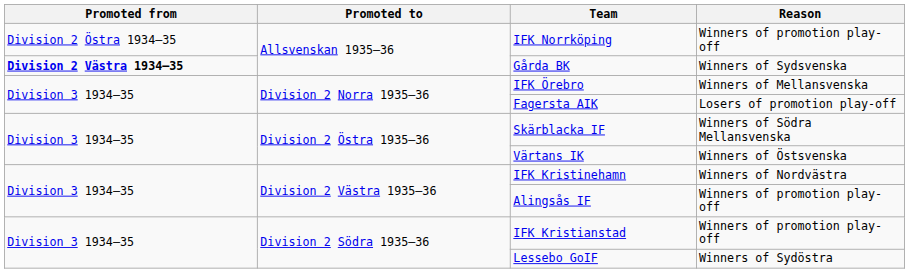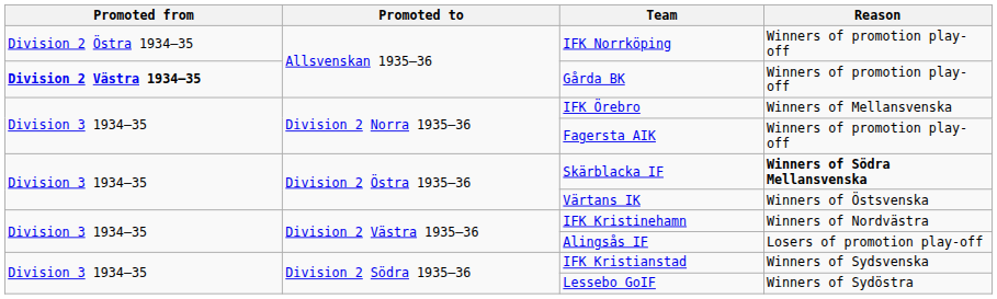 <table class="wikitable" style="text-align: left;">
 <tr>
 <th style="width: 275px;">Promoted from</th>
 <th style="width: 275px;">Promoted to</th>
 <th style="width: 200px;">Team</th>
 <th style="width: 225px;">Reason</th>
 </tr>
 <tr>
 <td><a href='#'>Division 2</a> <a href='#'>Östra</a> 1934–35</td>
 <td rowspan=2><a href='#'>Allsvenskan</a> 1935–36</td>
 <td><a href='#'>IFK Norrköping</a></td>
 <td>Winners of promotion play-off</td>
 </tr>
 <tr>
 <td><strong><a href='#'>Division 2</a> <a href='#'>Västra</a> 1934–35</strong></td>
 <td><a href='#'>Gårda BK</a></td>
-<td>Winners of Sydsvenska</td>
+<td>Winners of promotion play-off</td>
 </tr>
 <tr>
 <td rowspan=2><a href='#'>Division 3</a> 1934–35</td>
 <td rowspan=2><a href='#'>Division 2</a> <a href='#'>Norra</a> 1935–36</td>
 <td><a href='#'>IFK Örebro</a></td>
 <td>Winners of Mellansvenska</td>
 </tr>
 <tr>
 <td><a href='#'>Fagersta AIK</a></td>
-<td>Losers of promotion play-off</td>
+<td>Winners of promotion play-off</td>
 </tr>
 <tr>
 <td rowspan=2><a href='#'>Division 3</a> 1934–35</td>
 <td rowspan=2><a href='#'>Division 2</a> <a href='#'>Östra</a> 1935–36</td>
 <td><a href='#'>Skärblacka IF</a></td>
-<td>Winners of Södra Mellansvenska</td>
+<td><strong>Winners of Södra Mellansvenska</strong></td>
 </tr>
 <tr>
 <td><a href='#'>Värtans IK</a></td>
 <td>Winners of Östsvenska</td>
 </tr>
 <tr>
 <td rowspan=2><a href='#'>Division 3</a> 1934–35</td>
 <td rowspan=2><a href='#'>Division 2</a> <a href='#'>Västra</a> 1935–36</td>
 <td><a href='#'>IFK Kristinehamn</a></td>
 <td>Winners of Nordvästra</td>
 </tr>
 <tr>
 <td><a href='#'>Alingsås IF</a></td>
-<td>Winners of promotion play-off</td>
+<td>Losers of promotion play-off</td>
 </tr>
 <tr>
 <td rowspan=2><a href='#'>Division 3</a> 1934–35</td>
 <td rowspan=2><a href='#'>Division 2</a> <a href='#'>Södra</a> 1935–36</td>
 <td><a href='#'>IFK Kristianstad</a></td>
-<td>Winners of promotion play-off</td>
+<td>Winners of Sydsvenska</td>
 </tr>
 <tr>
 <td><a href='#'>Lessebo GoIF</a></td>
 <td>Winners of Sydöstra</td>
 </tr>
 </table>
